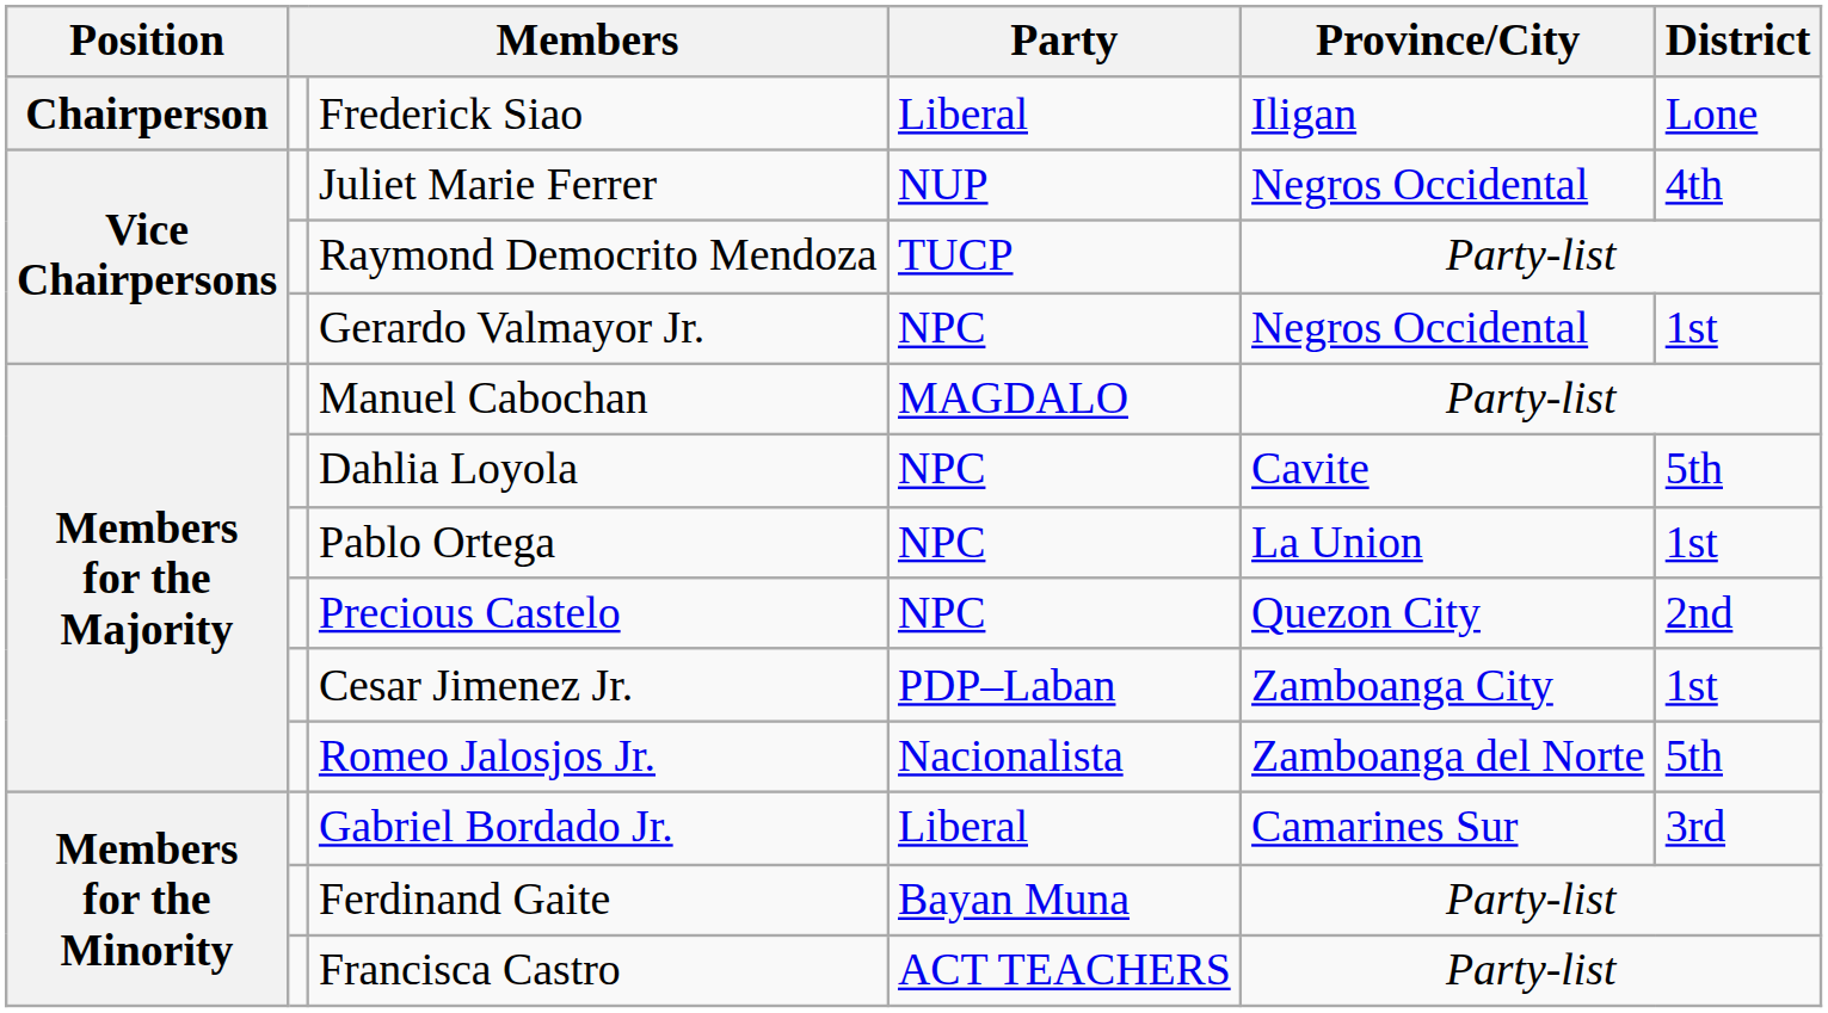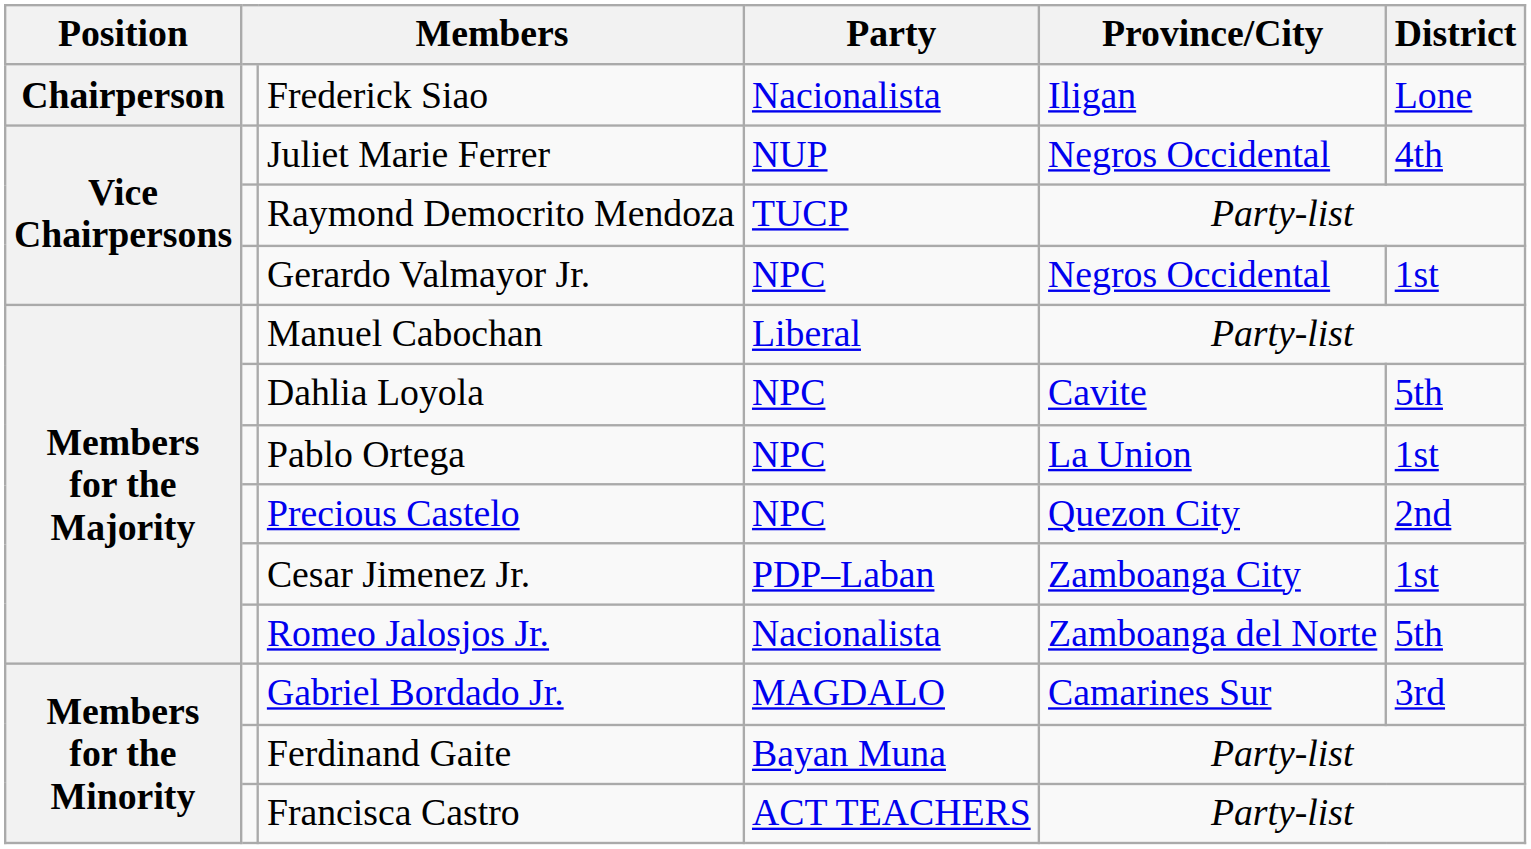 <table class="wikitable" style="font-size: 100%;">
 <tr>
 <th>Position</th>
 <th colspan="2">Members</th>
 <th>Party</th>
 <th>Province/City</th>
 <th>District</th>
 </tr>
 <tr>
 <th>Chairperson</th>
 <td></td>
 <td>Frederick Siao</td>
-<td><a href='#'>Liberal</a></td>
+<td><a href='#'>Nacionalista</a></td>
 <td><a href='#'>Iligan</a></td>
 <td><a href='#'>Lone</a></td>
 </tr>
 <tr>
 <th rowspan="3">Vice<br>Chairpersons</th>
 <td></td>
 <td>Juliet Marie Ferrer</td>
 <td><a href='#'>NUP</a></td>
 <td><a href='#'>Negros Occidental</a></td>
 <td><a href='#'>4th</a></td>
 </tr>
 <tr>
 <td></td>
 <td>Raymond Democrito Mendoza</td>
 <td><a href='#'>TUCP</a></td>
 <td align="center" colspan="2"><em>Party-list</em></td>
 </tr>
 <tr>
 <td></td>
 <td>Gerardo Valmayor Jr.</td>
 <td><a href='#'>NPC</a></td>
 <td><a href='#'>Negros Occidental</a></td>
 <td><a href='#'>1st</a></td>
 </tr>
 <tr>
 <th rowspan="6">Members<br>for the<br>Majority</th>
 <td></td>
 <td>Manuel Cabochan</td>
-<td><a href='#'>MAGDALO</a></td>
+<td><a href='#'>Liberal</a></td>
 <td align="center" colspan="2"><em>Party-list</em></td>
 </tr>
 <tr>
 <td></td>
 <td>Dahlia Loyola</td>
 <td><a href='#'>NPC</a></td>
 <td><a href='#'>Cavite</a></td>
 <td><a href='#'>5th</a></td>
 </tr>
 <tr>
 <td></td>
 <td>Pablo Ortega</td>
 <td><a href='#'>NPC</a></td>
 <td><a href='#'>La Union</a></td>
 <td><a href='#'>1st</a></td>
 </tr>
 <tr>
 <td></td>
 <td><a href='#'>Precious Castelo</a></td>
 <td><a href='#'>NPC</a></td>
 <td><a href='#'>Quezon City</a></td>
 <td><a href='#'>2nd</a></td>
 </tr>
 <tr>
 <td></td>
 <td>Cesar Jimenez Jr.</td>
 <td><a href='#'>PDP–Laban</a></td>
 <td><a href='#'>Zamboanga City</a></td>
 <td><a href='#'>1st</a></td>
 </tr>
 <tr>
 <td></td>
 <td><a href='#'>Romeo Jalosjos Jr.</a></td>
 <td><a href='#'>Nacionalista</a></td>
 <td><a href='#'>Zamboanga del Norte</a></td>
 <td><a href='#'>5th</a></td>
 </tr>
 <tr>
 <th rowspan="3">Members<br>for the<br>Minority</th>
 <td></td>
 <td><a href='#'>Gabriel Bordado Jr.</a></td>
-<td><a href='#'>Liberal</a></td>
+<td><a href='#'>MAGDALO</a></td>
 <td><a href='#'>Camarines Sur</a></td>
 <td><a href='#'>3rd</a></td>
 </tr>
 <tr>
 <td></td>
 <td>Ferdinand Gaite</td>
 <td><a href='#'>Bayan Muna</a></td>
 <td align="center" colspan="2"><em>Party-list</em></td>
 </tr>
 <tr>
 <td></td>
 <td>Francisca Castro</td>
 <td><a href='#'>ACT TEACHERS</a></td>
 <td align="center" colspan="2"><em>Party-list</em></td>
 </tr>
 </table>
